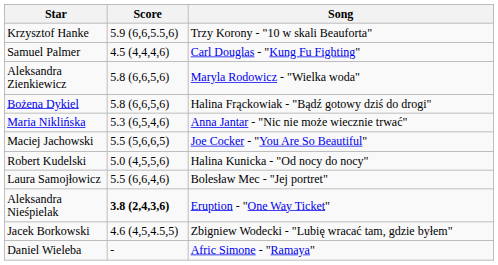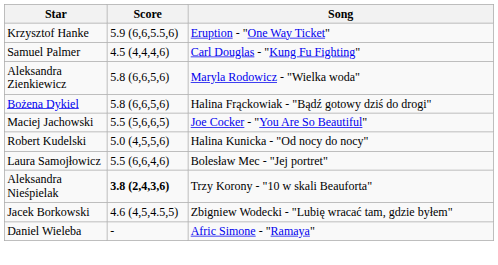 <table class="wikitable">
 <tr>
 <th style="width:130px;">Star</th>
 <th style="width:100px;">Score</th>
 <th style="width:400px;">Song</th>
 </tr>
 <tr>
 <td>Krzysztof Hanke</td>
 <td>5.9 (6,6,5.5,6)</td>
-<td>Trzy Korony - "10 w skali Beauforta"</td>
+<td><a href='#'>Eruption</a> - "<a href='#'>One Way Ticket</a>"</td>
 </tr>
 <tr>
 <td>Samuel Palmer</td>
 <td>4.5 (4,4,4,6)</td>
 <td><a href='#'>Carl Douglas</a> - "<a href='#'>Kung Fu Fighting</a>"</td>
 </tr>
 <tr>
 <td>Aleksandra Zienkiewicz</td>
 <td>5.8 (6,6,5,6)</td>
 <td><a href='#'>Maryla Rodowicz</a> - "Wielka woda"</td>
 </tr>
 <tr>
 <td><a href='#'>Bożena Dykiel</a></td>
 <td>5.8 (6,6,5,6)</td>
 <td>Halina Frąckowiak - "Bądź gotowy dziś do drogi"</td>
-</tr>
-<tr>
-<td><a href='#'>Maria Niklińska</a></td>
-<td>5.3 (6,5,4,6)</td>
-<td><a href='#'>Anna Jantar</a> - "Nic nie może wiecznie trwać"</td>
 </tr>
 <tr>
 <td>Maciej Jachowski</td>
 <td>5.5 (5,6,6,5)</td>
 <td><a href='#'>Joe Cocker</a> - "<a href='#'>You Are So Beautiful</a>"</td>
 </tr>
 <tr>
 <td>Robert Kudelski</td>
 <td>5.0 (4,5,5,6)</td>
 <td>Halina Kunicka - "Od nocy do nocy"</td>
 </tr>
 <tr>
 <td>Laura Samojłowicz</td>
 <td>5.5 (6,6,4,6)</td>
 <td>Bolesław Mec - "Jej portret"</td>
 </tr>
 <tr>
 <td>Aleksandra Nieśpielak</td>
 <td><strong>3.8 (2,4,3,6)</strong></td>
-<td><a href='#'>Eruption</a> - "<a href='#'>One Way Ticket</a>"</td>
+<td>Trzy Korony - "10 w skali Beauforta"</td>
 </tr>
 <tr>
 <td>Jacek Borkowski</td>
 <td>4.6 (4,5,4.5,5)</td>
 <td>Zbigniew Wodecki - "Lubię wracać tam, gdzie byłem"</td>
 </tr>
 <tr>
 <td>Daniel Wieleba</td>
 <td>-</td>
 <td><a href='#'>Afric Simone</a> - "<a href='#'>Ramaya</a>"</td>
 </tr>
 </table>
